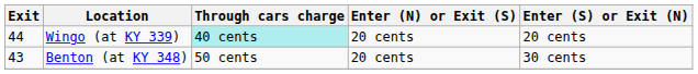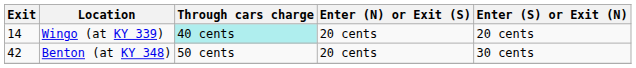 <table class="wikitable unsortable">
 <tr>
 <th>Exit</th>
 <th>Location</th>
 <th>Through cars charge</th>
 <th>Enter (N) or Exit (S)</th>
 <th>Enter (S) or Exit (N)</th>
 </tr>
 <tr>
-<td>44</td>
+<td>14</td>
 <td><a href='#'>Wingo</a> (at <a href='#'>KY 339</a>)</td>
 <td style="background: paleturquoise;">40 cents</td>
 <td>20 cents</td>
 <td>20 cents</td>
 </tr>
 <tr>
-<td>43</td>
+<td>42</td>
 <td><a href='#'>Benton</a> (at <a href='#'>KY 348</a>)</td>
 <td>50 cents</td>
 <td>20 cents</td>
 <td>30 cents</td>
 </tr>
 <tr>
 </tr>
 </table>
